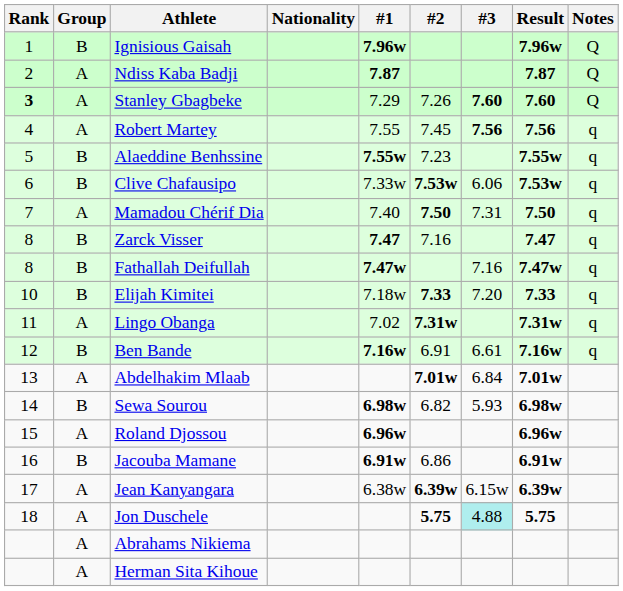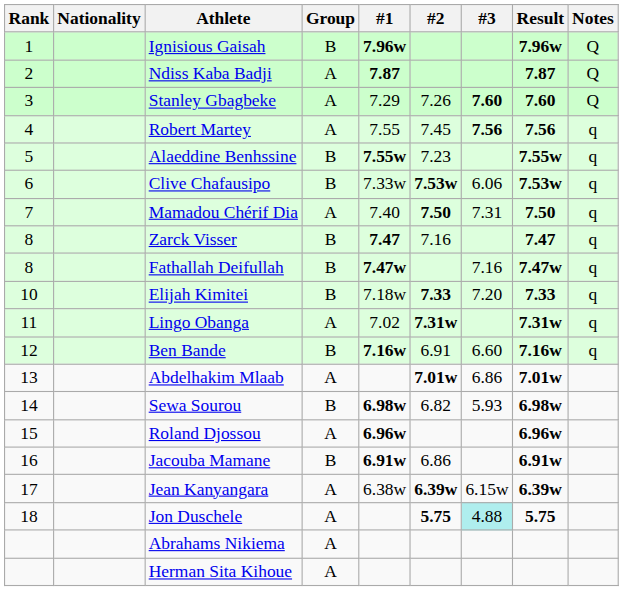 <table class="wikitable sortable" style="text-align:center">
 <tr>
 <th>Rank</th>
+<th>Nationality</th>
+<th>Athlete</th>
 <th>Group</th>
-<th>Athlete</th>
-<th>Nationality</th>
 <th>#1</th>
 <th>#2</th>
 <th>#3</th>
 <th>Result</th>
 <th>Notes</th>
 </tr>
 <tr bgcolor=ccffcc>
 <td>1</td>
+<td align=left></td>
+<td align=left><a href='#'>Ignisious Gaisah</a></td>
 <td>B</td>
-<td align=left><a href='#'>Ignisious Gaisah</a></td>
-<td align=left></td>
 <td><strong>7.96w</strong></td>
 <td></td>
 <td></td>
 <td><strong>7.96w</strong></td>
 <td>Q</td>
 </tr>
 <tr bgcolor=ccffcc>
 <td>2</td>
+<td align=left></td>
+<td align=left><a href='#'>Ndiss Kaba Badji</a></td>
 <td>A</td>
-<td align=left><a href='#'>Ndiss Kaba Badji</a></td>
-<td align=left></td>
 <td><strong>7.87</strong></td>
 <td></td>
 <td></td>
 <td><strong>7.87</strong></td>
 <td>Q</td>
 </tr>
 <tr bgcolor=ccffcc>
-<td><strong>3</strong></td>
+<td>3</td>
+<td align=left></td>
+<td align=left><a href='#'>Stanley Gbagbeke</a></td>
 <td>A</td>
-<td align=left><a href='#'>Stanley Gbagbeke</a></td>
-<td align=left></td>
 <td>7.29</td>
 <td>7.26</td>
 <td><strong>7.60</strong></td>
 <td><strong>7.60</strong></td>
 <td>Q</td>
 </tr>
 <tr bgcolor=ddffdd>
 <td>4</td>
+<td align=left></td>
+<td align=left><a href='#'>Robert Martey</a></td>
 <td>A</td>
-<td align=left><a href='#'>Robert Martey</a></td>
-<td align=left></td>
 <td>7.55</td>
 <td>7.45</td>
 <td><strong>7.56</strong></td>
 <td><strong>7.56</strong></td>
 <td>q</td>
 </tr>
 <tr bgcolor=ddffdd>
 <td>5</td>
+<td align=left></td>
+<td align=left><a href='#'>Alaeddine Benhssine</a></td>
 <td>B</td>
-<td align=left><a href='#'>Alaeddine Benhssine</a></td>
-<td align=left></td>
 <td><strong>7.55w</strong></td>
 <td>7.23</td>
 <td></td>
 <td><strong>7.55w</strong></td>
 <td>q</td>
 </tr>
 <tr bgcolor=ddffdd>
 <td>6</td>
+<td align=left></td>
+<td align=left><a href='#'>Clive Chafausipo</a></td>
 <td>B</td>
-<td align=left><a href='#'>Clive Chafausipo</a></td>
-<td align=left></td>
 <td>7.33w</td>
 <td><strong>7.53w</strong></td>
 <td>6.06</td>
 <td><strong>7.53w</strong></td>
 <td>q</td>
 </tr>
 <tr bgcolor=ddffdd>
 <td>7</td>
+<td align=left></td>
+<td align=left><a href='#'>Mamadou Chérif Dia</a></td>
 <td>A</td>
-<td align=left><a href='#'>Mamadou Chérif Dia</a></td>
-<td align=left></td>
 <td>7.40</td>
 <td><strong>7.50</strong></td>
 <td>7.31</td>
 <td><strong>7.50</strong></td>
 <td>q</td>
 </tr>
 <tr bgcolor=ddffdd>
 <td>8</td>
+<td align=left></td>
+<td align=left><a href='#'>Zarck Visser</a></td>
 <td>B</td>
-<td align=left><a href='#'>Zarck Visser</a></td>
-<td align=left></td>
 <td><strong>7.47</strong></td>
 <td>7.16</td>
 <td></td>
 <td><strong>7.47</strong></td>
 <td>q</td>
 </tr>
 <tr bgcolor=ddffdd>
 <td>8</td>
+<td align=left></td>
+<td align=left><a href='#'>Fathallah Deifullah</a></td>
 <td>B</td>
-<td align=left><a href='#'>Fathallah Deifullah</a></td>
-<td align=left></td>
 <td><strong>7.47w</strong></td>
 <td></td>
 <td>7.16</td>
 <td><strong>7.47w</strong></td>
 <td>q</td>
 </tr>
 <tr bgcolor=ddffdd>
 <td>10</td>
+<td align=left></td>
+<td align=left><a href='#'>Elijah Kimitei</a></td>
 <td>B</td>
-<td align=left><a href='#'>Elijah Kimitei</a></td>
-<td align=left></td>
 <td>7.18w</td>
 <td><strong>7.33</strong></td>
 <td>7.20</td>
 <td><strong>7.33</strong></td>
 <td>q</td>
 </tr>
 <tr bgcolor=ddffdd>
 <td>11</td>
+<td align=left></td>
+<td align=left><a href='#'>Lingo Obanga</a></td>
 <td>A</td>
-<td align=left><a href='#'>Lingo Obanga</a></td>
-<td align=left></td>
 <td>7.02</td>
 <td><strong>7.31w</strong></td>
 <td></td>
 <td><strong>7.31w</strong></td>
 <td>q</td>
 </tr>
 <tr bgcolor=ddffdd>
 <td>12</td>
+<td align=left></td>
+<td align=left><a href='#'>Ben Bande</a></td>
 <td>B</td>
-<td align=left><a href='#'>Ben Bande</a></td>
-<td align=left></td>
 <td><strong>7.16w</strong></td>
 <td>6.91</td>
-<td>6.61</td>
+<td>6.60</td>
 <td><strong>7.16w</strong></td>
 <td>q</td>
 </tr>
 <tr>
 <td>13</td>
+<td align=left></td>
+<td align=left><a href='#'>Abdelhakim Mlaab</a></td>
 <td>A</td>
-<td align=left><a href='#'>Abdelhakim Mlaab</a></td>
-<td align=left></td>
 <td></td>
 <td><strong>7.01w</strong></td>
-<td>6.84</td>
+<td>6.86</td>
 <td><strong>7.01w</strong></td>
 <td></td>
 </tr>
 <tr>
 <td>14</td>
+<td align=left></td>
+<td align=left><a href='#'>Sewa Sourou</a></td>
 <td>B</td>
-<td align=left><a href='#'>Sewa Sourou</a></td>
-<td align=left></td>
 <td><strong>6.98w</strong></td>
 <td>6.82</td>
 <td>5.93</td>
 <td><strong>6.98w</strong></td>
 <td></td>
 </tr>
 <tr>
 <td>15</td>
+<td align=left></td>
+<td align=left><a href='#'>Roland Djossou</a></td>
 <td>A</td>
-<td align=left><a href='#'>Roland Djossou</a></td>
-<td align=left></td>
 <td><strong>6.96w</strong></td>
 <td></td>
 <td></td>
 <td><strong>6.96w</strong></td>
 <td></td>
 </tr>
 <tr>
 <td>16</td>
+<td align=left></td>
+<td align=left><a href='#'>Jacouba Mamane</a></td>
 <td>B</td>
-<td align=left><a href='#'>Jacouba Mamane</a></td>
-<td align=left></td>
 <td><strong>6.91w</strong></td>
 <td>6.86</td>
 <td></td>
 <td><strong>6.91w</strong></td>
 <td></td>
 </tr>
 <tr>
 <td>17</td>
+<td align=left></td>
+<td align=left><a href='#'>Jean Kanyangara</a></td>
 <td>A</td>
-<td align=left><a href='#'>Jean Kanyangara</a></td>
-<td align=left></td>
 <td>6.38w</td>
 <td><strong>6.39w</strong></td>
 <td>6.15w</td>
 <td><strong>6.39w</strong></td>
 <td></td>
 </tr>
 <tr>
 <td>18</td>
+<td align=left></td>
+<td align=left><a href='#'>Jon Duschele</a></td>
 <td>A</td>
-<td align=left><a href='#'>Jon Duschele</a></td>
-<td align=left></td>
 <td></td>
 <td><strong>5.75</strong></td>
 <td style="background: paleturquoise;">4.88</td>
 <td><strong>5.75</strong></td>
 <td></td>
 </tr>
 <tr>
 <td></td>
+<td align=left></td>
+<td align=left><a href='#'>Abrahams Nikiema</a></td>
 <td>A</td>
-<td align=left><a href='#'>Abrahams Nikiema</a></td>
-<td align=left></td>
 <td></td>
 <td></td>
 <td></td>
 <td><strong></strong></td>
 <td></td>
 </tr>
 <tr>
 <td></td>
+<td align=left></td>
+<td align=left><a href='#'>Herman Sita Kihoue</a></td>
 <td>A</td>
-<td align=left><a href='#'>Herman Sita Kihoue</a></td>
-<td align=left></td>
 <td></td>
 <td></td>
 <td></td>
 <td><strong></strong></td>
 <td></td>
 </tr>
 </table>
